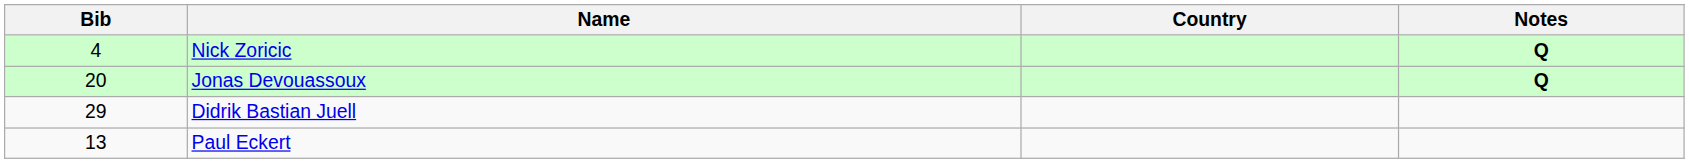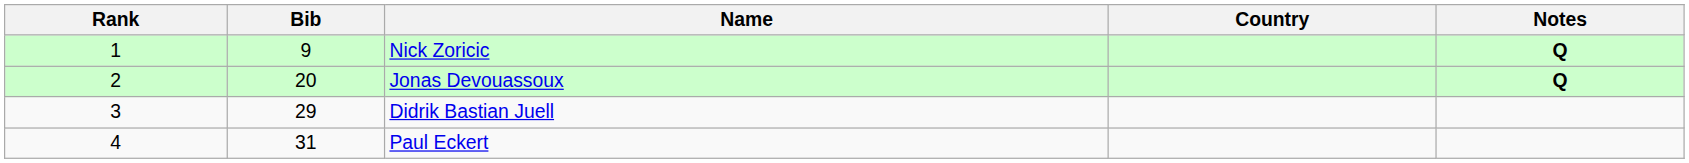 <table class="wikitable" style="text-align:center;" width=70%>
 <tr>
+<th>Rank</th>
 <th>Bib</th>
 <th>Name</th>
 <th>Country</th>
 <th>Notes</th>
 </tr>
 <tr bgcolor="#ccffcc">
-<td>4</td>
+<td>1</td>
+<td>9</td>
 <td align=left><a href='#'>Nick Zoricic</a></td>
 <td align=left></td>
 <td><strong>Q</strong></td>
 </tr>
 <tr bgcolor="#ccffcc">
+<td>2</td>
 <td>20</td>
 <td align=left><a href='#'>Jonas Devouassoux</a></td>
 <td align=left></td>
 <td><strong>Q</strong></td>
 </tr>
 <tr>
+<td>3</td>
 <td>29</td>
 <td align=left><a href='#'>Didrik Bastian Juell</a></td>
 <td align=left></td>
 <td></td>
 </tr>
 <tr>
-<td>13</td>
+<td>4</td>
+<td>31</td>
 <td align=left><a href='#'>Paul Eckert</a></td>
 <td align=left></td>
 <td></td>
 </tr>
 </table>
